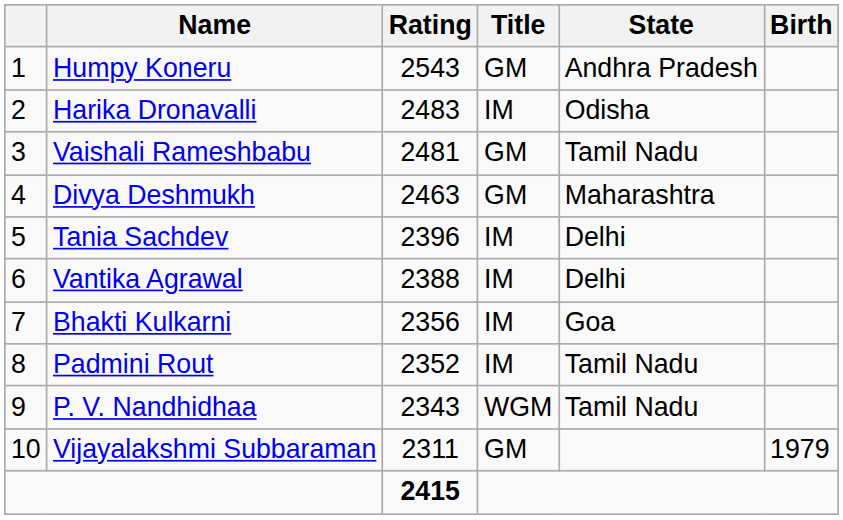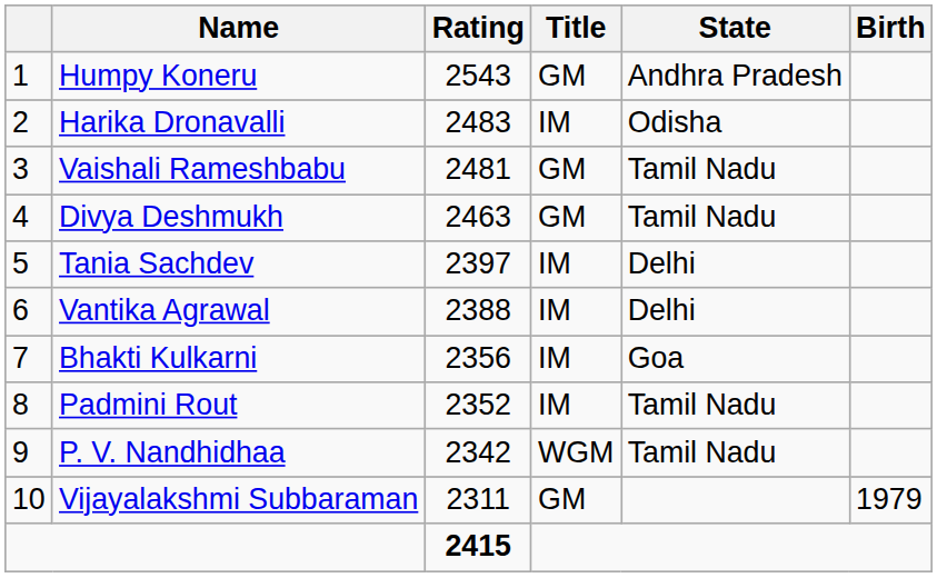 <table class="wikitable nowrap mw-datatable floatright">
 <tr>
 <th></th>
 <th>Name</th>
 <th>Rating</th>
 <th>Title</th>
 <th>State</th>
 <th>Birth</th>
 </tr>
 <tr>
 <td>1</td>
 <td><a href='#'>Humpy Koneru</a></td>
 <td align=center>2543</td>
 <td>GM</td>
 <td>Andhra Pradesh</td>
 <td></td>
 </tr>
 <tr>
 <td>2</td>
 <td><a href='#'>Harika Dronavalli</a></td>
 <td align="center">2483</td>
 <td>IM</td>
 <td>Odisha</td>
 <td></td>
 </tr>
 <tr>
 <td>3</td>
 <td><a href='#'>Vaishali Rameshbabu</a></td>
 <td align="center">2481</td>
 <td>GM</td>
 <td>Tamil Nadu</td>
 <td></td>
 </tr>
 <tr>
 <td>4</td>
 <td><a href='#'>Divya Deshmukh</a></td>
 <td align=center>2463</td>
 <td>GM</td>
-<td>Maharashtra</td>
+<td>Tamil Nadu</td>
 <td></td>
 </tr>
 <tr>
 <td>5</td>
 <td><a href='#'>Tania Sachdev</a></td>
-<td align="center">2396</td>
+<td align="center">2397</td>
 <td>IM</td>
 <td>Delhi</td>
 <td></td>
 </tr>
 <tr>
 <td>6</td>
 <td><a href='#'>Vantika Agrawal</a></td>
 <td align="center">2388</td>
 <td>IM</td>
 <td>Delhi</td>
 <td></td>
 </tr>
 <tr>
 <td>7</td>
 <td><a href='#'>Bhakti Kulkarni</a></td>
 <td align="center">2356</td>
 <td>IM</td>
 <td>Goa</td>
 <td></td>
 </tr>
 <tr>
 <td>8</td>
 <td><a href='#'>Padmini Rout</a></td>
 <td align="center">2352</td>
 <td>IM</td>
 <td>Tamil Nadu</td>
 <td></td>
 </tr>
 <tr>
 <td>9</td>
 <td><a href='#'>P. V. Nandhidhaa</a></td>
-<td align="center">2343</td>
+<td align="center">2342</td>
 <td>WGM</td>
 <td>Tamil Nadu</td>
 <td></td>
 </tr>
 <tr>
 <td>10</td>
 <td><a href='#'>Vijayalakshmi Subbaraman</a></td>
 <td align="center">2311</td>
 <td>GM</td>
 <td></td>
 <td>1979</td>
 </tr>
 <tr>
 <td colspan="2"></td>
 <td align=center><strong>2415</strong></td>
 <td colspan="3"></td>
 </tr>
 </table>
